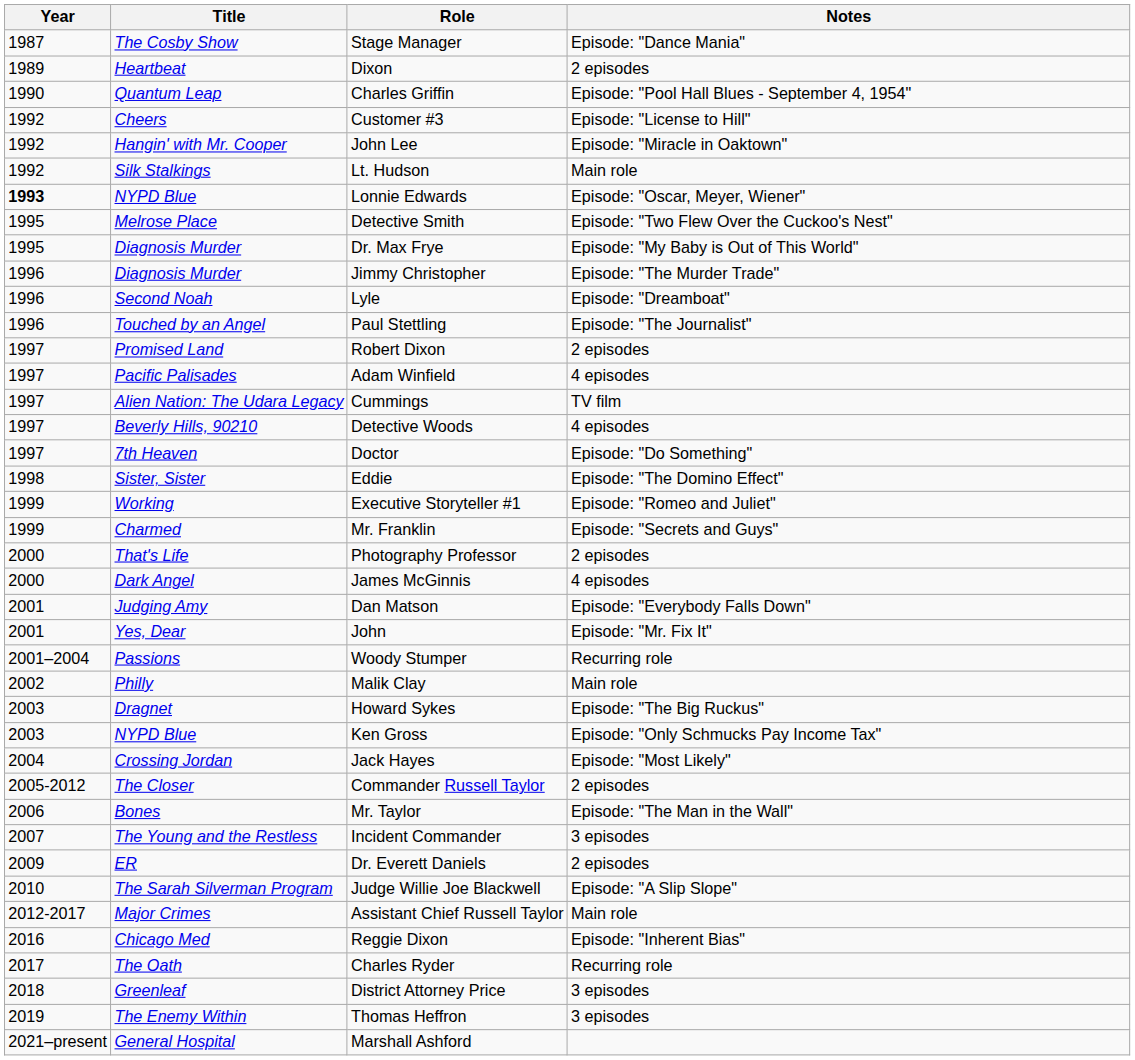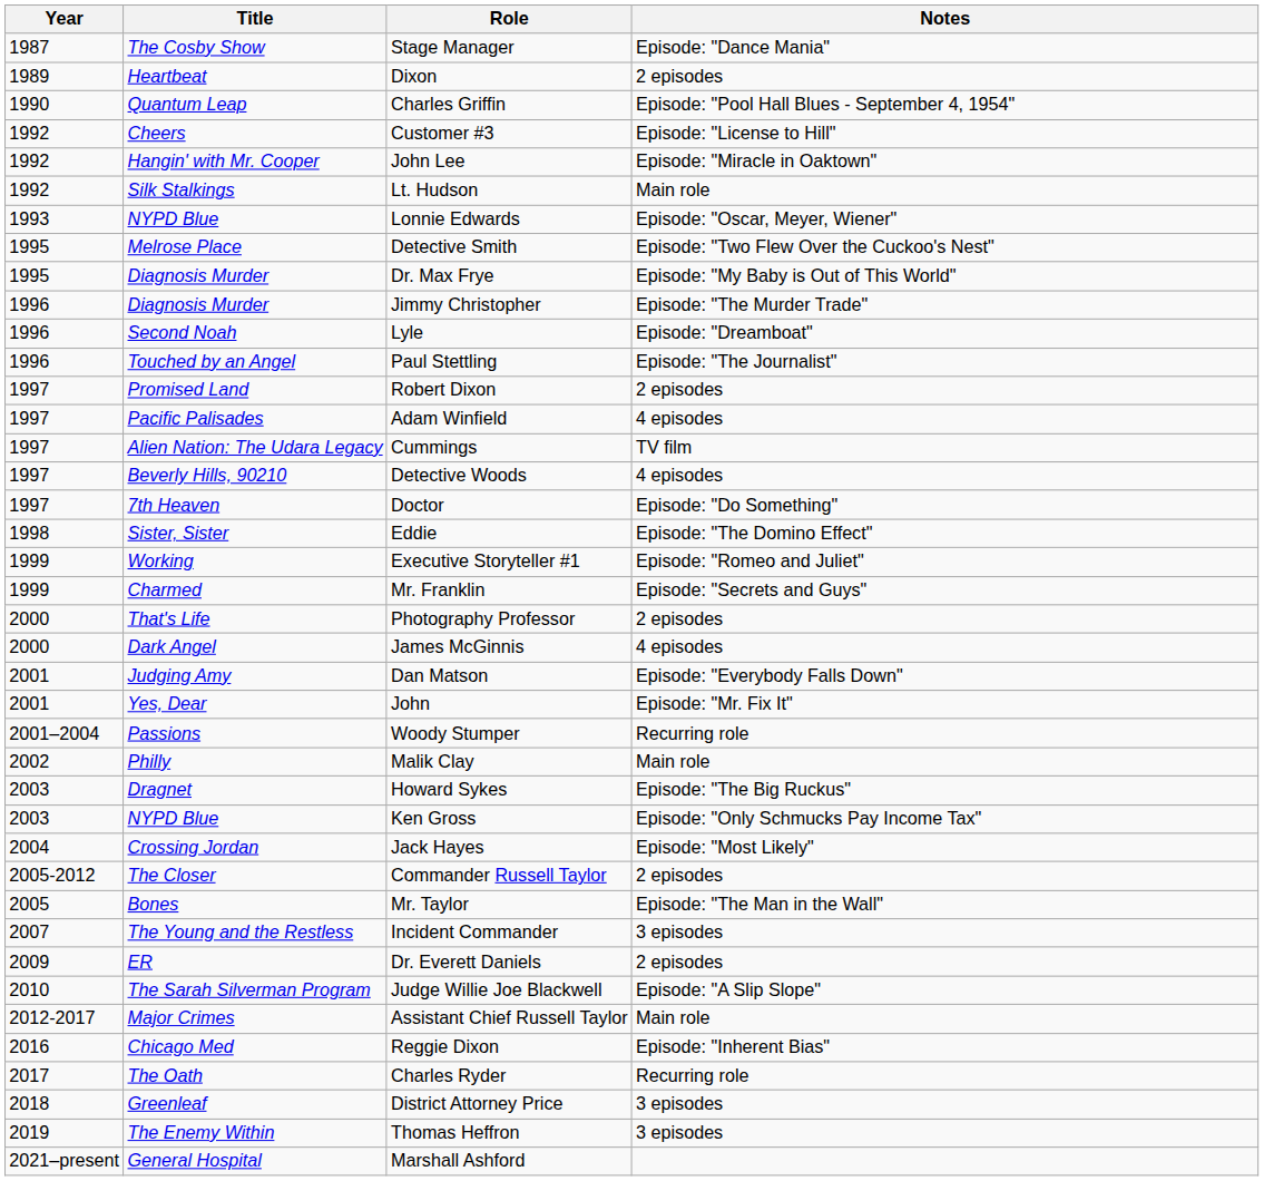 <table class=wikitable>
 <tr>
 <th>Year</th>
 <th>Title</th>
 <th>Role</th>
 <th style="width:50%;" class="unsortable">Notes</th>
 </tr>
 <tr>
 <td>1987</td>
 <td><em><a href='#'>The Cosby Show</a></em></td>
 <td>Stage Manager</td>
 <td>Episode: "Dance Mania"</td>
 </tr>
 <tr>
 <td>1989</td>
 <td><em><a href='#'>Heartbeat</a></em></td>
 <td>Dixon</td>
 <td>2 episodes</td>
 </tr>
 <tr>
 <td>1990</td>
 <td><em><a href='#'>Quantum Leap</a></em></td>
 <td>Charles Griffin</td>
 <td>Episode: "Pool Hall Blues - September 4, 1954"</td>
 </tr>
 <tr>
 <td>1992</td>
 <td><em><a href='#'>Cheers</a></em></td>
 <td>Customer #3</td>
 <td>Episode: "License to Hill"</td>
 </tr>
 <tr>
 <td>1992</td>
 <td><em><a href='#'>Hangin' with Mr. Cooper</a></em></td>
 <td>John Lee</td>
 <td>Episode: "Miracle in Oaktown"</td>
 </tr>
 <tr>
 <td>1992</td>
 <td><em><a href='#'>Silk Stalkings</a></em></td>
 <td>Lt. Hudson</td>
 <td>Main role</td>
 </tr>
 <tr>
-<td><strong>1993</strong></td>
+<td>1993</td>
 <td><em><a href='#'>NYPD Blue</a></em></td>
 <td>Lonnie Edwards</td>
 <td>Episode: "Oscar, Meyer, Wiener"</td>
 </tr>
 <tr>
 <td>1995</td>
 <td><em><a href='#'>Melrose Place</a></em></td>
 <td>Detective Smith</td>
 <td>Episode: "Two Flew Over the Cuckoo's Nest"</td>
 </tr>
 <tr>
 <td>1995</td>
 <td><em><a href='#'>Diagnosis Murder</a></em></td>
 <td>Dr. Max Frye</td>
 <td>Episode: "My Baby is Out of This World"</td>
 </tr>
 <tr>
 <td>1996</td>
 <td><em><a href='#'>Diagnosis Murder</a></em></td>
 <td>Jimmy Christopher</td>
 <td>Episode: "The Murder Trade"</td>
 </tr>
 <tr>
 <td>1996</td>
 <td><em><a href='#'>Second Noah</a></em></td>
 <td>Lyle</td>
 <td>Episode: "Dreamboat"</td>
 </tr>
 <tr>
 <td>1996</td>
 <td><em><a href='#'>Touched by an Angel</a></em></td>
 <td>Paul Stettling</td>
 <td>Episode: "The Journalist"</td>
 </tr>
 <tr>
 <td>1997</td>
 <td><em><a href='#'>Promised Land</a></em></td>
 <td>Robert Dixon</td>
 <td>2 episodes</td>
 </tr>
 <tr>
 <td>1997</td>
 <td><em><a href='#'>Pacific Palisades</a></em></td>
 <td>Adam Winfield</td>
 <td>4 episodes</td>
 </tr>
 <tr>
 <td>1997</td>
 <td><em><a href='#'>Alien Nation: The Udara Legacy</a></em></td>
 <td>Cummings</td>
 <td>TV film</td>
 </tr>
 <tr>
 <td>1997</td>
 <td><em><a href='#'>Beverly Hills, 90210</a></em></td>
 <td>Detective Woods</td>
 <td>4 episodes</td>
 </tr>
 <tr>
 <td>1997</td>
 <td><em><a href='#'>7th Heaven</a></em></td>
 <td>Doctor</td>
 <td>Episode: "Do Something"</td>
 </tr>
 <tr>
 <td>1998</td>
 <td><em><a href='#'>Sister, Sister</a></em></td>
 <td>Eddie</td>
 <td>Episode: "The Domino Effect"</td>
 </tr>
 <tr>
 <td>1999</td>
 <td><em><a href='#'>Working</a></em></td>
 <td>Executive Storyteller #1</td>
 <td>Episode: "Romeo and Juliet"</td>
 </tr>
 <tr>
 <td>1999</td>
 <td><em><a href='#'>Charmed</a></em></td>
 <td>Mr. Franklin</td>
 <td>Episode: "Secrets and Guys"</td>
 </tr>
 <tr>
 <td>2000</td>
 <td><em><a href='#'>That's Life</a></em></td>
 <td>Photography Professor</td>
 <td>2 episodes</td>
 </tr>
 <tr>
 <td>2000</td>
 <td><em><a href='#'>Dark Angel</a></em></td>
 <td>James McGinnis</td>
 <td>4 episodes</td>
 </tr>
 <tr>
 <td>2001</td>
 <td><em><a href='#'>Judging Amy</a></em></td>
 <td>Dan Matson</td>
 <td>Episode: "Everybody Falls Down"</td>
 </tr>
 <tr>
 <td>2001</td>
 <td><em><a href='#'>Yes, Dear</a></em></td>
 <td>John</td>
 <td>Episode: "Mr. Fix It"</td>
 </tr>
 <tr>
 <td>2001–2004</td>
 <td><em><a href='#'>Passions</a></em></td>
 <td>Woody Stumper</td>
 <td>Recurring role</td>
 </tr>
 <tr>
 <td>2002</td>
 <td><em><a href='#'>Philly</a></em></td>
 <td>Malik Clay</td>
 <td>Main role</td>
 </tr>
 <tr>
 <td>2003</td>
 <td><em><a href='#'>Dragnet</a></em></td>
 <td>Howard Sykes</td>
 <td>Episode: "The Big Ruckus"</td>
 </tr>
 <tr>
 <td>2003</td>
 <td><em><a href='#'>NYPD Blue</a></em></td>
 <td>Ken Gross</td>
 <td>Episode: "Only Schmucks Pay Income Tax"</td>
 </tr>
 <tr>
 <td>2004</td>
 <td><em><a href='#'>Crossing Jordan</a></em></td>
 <td>Jack Hayes</td>
 <td>Episode: "Most Likely"</td>
 </tr>
 <tr>
 <td>2005-2012</td>
 <td><em><a href='#'>The Closer</a></em></td>
 <td>Commander <a href='#'>Russell Taylor</a></td>
 <td>2 episodes</td>
 </tr>
 <tr>
-<td>2006</td>
+<td>2005</td>
 <td><em><a href='#'>Bones</a></em></td>
 <td>Mr. Taylor</td>
 <td>Episode: "The Man in the Wall"</td>
 </tr>
 <tr>
 <td>2007</td>
 <td><em><a href='#'>The Young and the Restless</a></em></td>
 <td>Incident Commander</td>
 <td>3 episodes</td>
 </tr>
 <tr>
 <td>2009</td>
 <td><em><a href='#'>ER</a></em></td>
 <td>Dr. Everett Daniels</td>
 <td>2 episodes</td>
 </tr>
 <tr>
 <td>2010</td>
 <td><em><a href='#'>The Sarah Silverman Program</a></em></td>
 <td>Judge Willie Joe Blackwell</td>
 <td>Episode: "A Slip Slope"</td>
 </tr>
 <tr>
 <td>2012-2017</td>
 <td><em><a href='#'>Major Crimes</a></em></td>
 <td>Assistant Chief Russell Taylor</td>
 <td>Main role</td>
 </tr>
 <tr>
 <td>2016</td>
 <td><em><a href='#'>Chicago Med</a></em></td>
 <td>Reggie Dixon</td>
 <td>Episode: "Inherent Bias"</td>
 </tr>
 <tr>
 <td>2017</td>
 <td><em><a href='#'>The Oath</a></em></td>
 <td>Charles Ryder</td>
 <td>Recurring role</td>
 </tr>
 <tr>
 <td>2018</td>
 <td><em><a href='#'>Greenleaf</a></em></td>
 <td>District Attorney Price</td>
 <td>3 episodes</td>
 </tr>
 <tr>
 <td>2019</td>
 <td><em><a href='#'>The Enemy Within</a></em></td>
 <td>Thomas Heffron</td>
 <td>3 episodes</td>
 </tr>
 <tr>
 <td>2021–present</td>
 <td><em><a href='#'>General Hospital</a></em></td>
 <td>Marshall Ashford</td>
 <td></td>
 </tr>
 </table>
